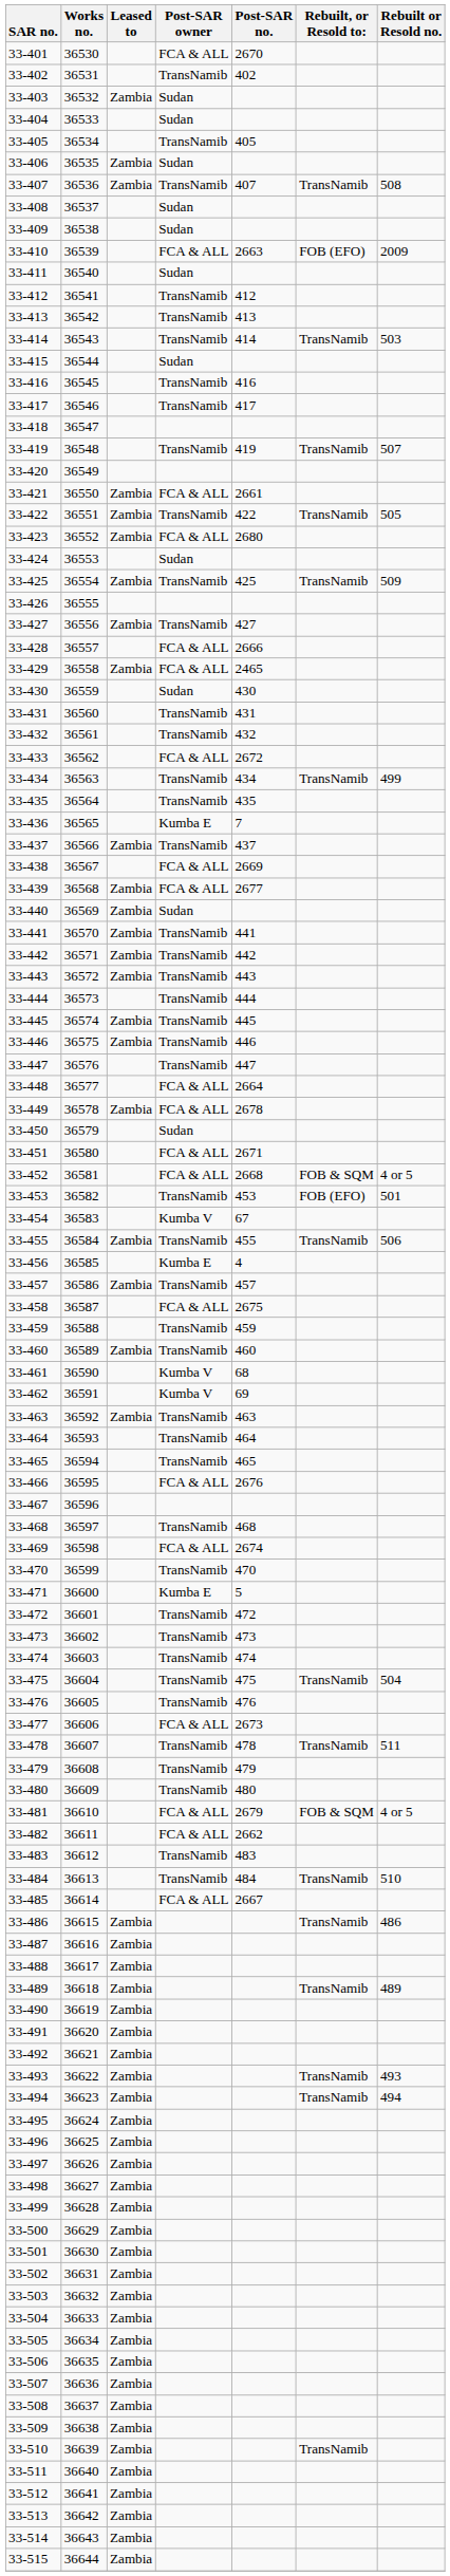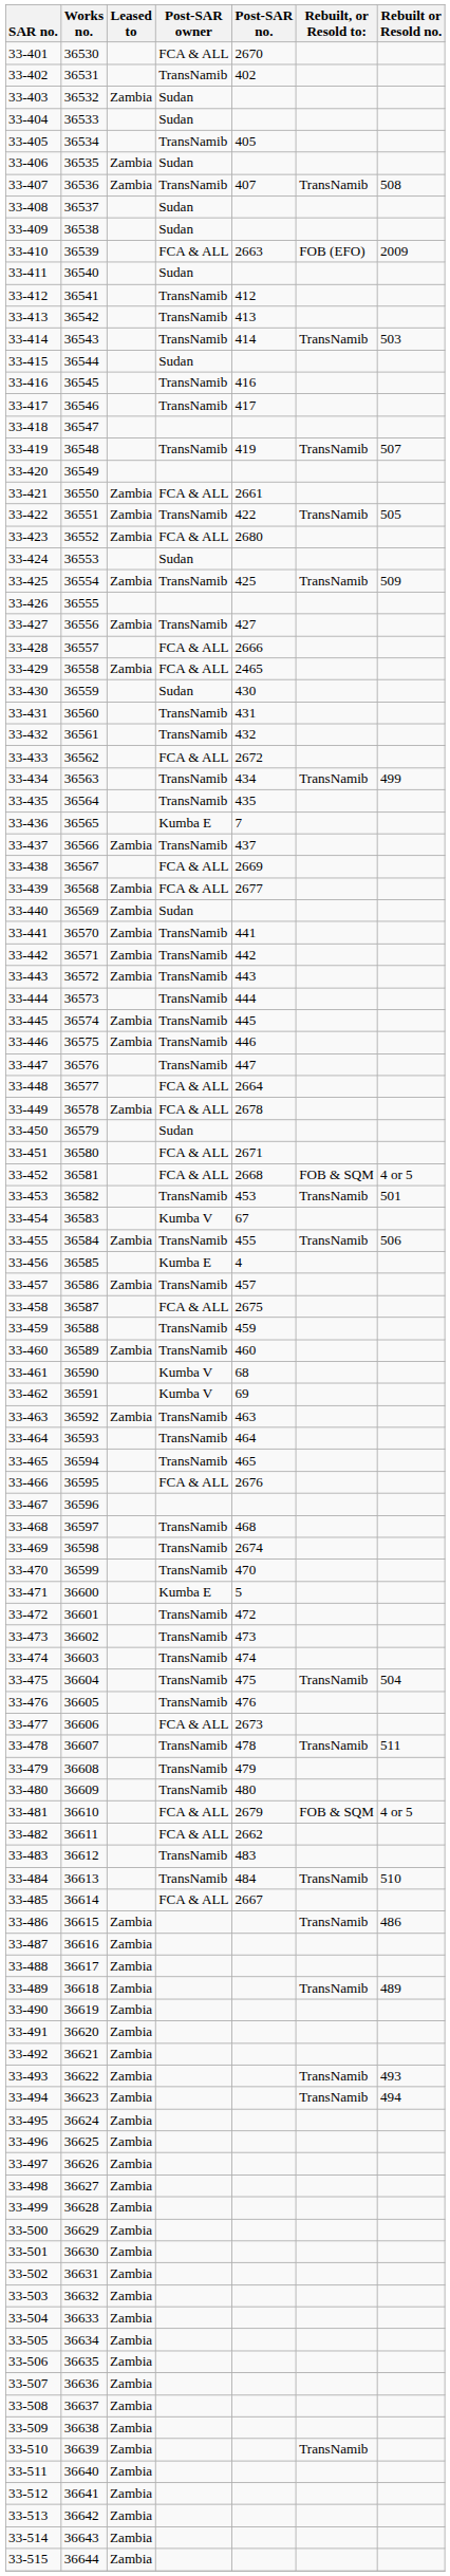 <table class="wikitable collapsible collapsed sortable" style="margin:0.5em auto; font-size:100%;">
 <tr>
 <th><br>SAR no.</th>
 <th>Works<br>no.</th>
 <th>Leased<br>to</th>
 <th>Post-SAR<br>owner</th>
 <th>Post-SAR<br>no.</th>
 <th>Rebuilt, or<br>Resold to:</th>
 <th>Rebuilt or<br>Resold no.</th>
 </tr>
 <tr>
 <td>33-401</td>
 <td>36530</td>
 <td></td>
 <td>FCA & ALL</td>
 <td>2670</td>
 <td></td>
 <td></td>
 </tr>
 <tr>
 <td>33-402</td>
 <td>36531</td>
 <td></td>
 <td>TransNamib</td>
 <td>402</td>
 <td></td>
 <td></td>
 </tr>
 <tr>
 <td>33-403</td>
 <td>36532</td>
 <td>Zambia</td>
 <td>Sudan</td>
 <td></td>
 <td></td>
 <td></td>
 </tr>
 <tr>
 <td>33-404</td>
 <td>36533</td>
 <td></td>
 <td>Sudan</td>
 <td></td>
 <td></td>
 <td></td>
 </tr>
 <tr>
 <td>33-405</td>
 <td>36534</td>
 <td></td>
 <td>TransNamib</td>
 <td>405</td>
 <td></td>
 <td></td>
 </tr>
 <tr>
 <td>33-406</td>
 <td>36535</td>
 <td>Zambia</td>
 <td>Sudan</td>
 <td></td>
 <td></td>
 <td></td>
 </tr>
 <tr>
 <td>33-407</td>
 <td>36536</td>
 <td>Zambia</td>
 <td>TransNamib</td>
 <td>407</td>
 <td>TransNamib</td>
 <td>508</td>
 </tr>
 <tr>
 <td>33-408</td>
 <td>36537</td>
 <td></td>
 <td>Sudan</td>
 <td></td>
 <td></td>
 <td></td>
 </tr>
 <tr>
 <td>33-409</td>
 <td>36538</td>
 <td></td>
 <td>Sudan</td>
 <td></td>
 <td></td>
 <td></td>
 </tr>
 <tr>
 <td>33-410</td>
 <td>36539</td>
 <td></td>
 <td>FCA & ALL</td>
 <td>2663</td>
 <td>FOB (EFO)</td>
 <td>2009</td>
 </tr>
 <tr>
 <td>33-411</td>
 <td>36540</td>
 <td></td>
 <td>Sudan</td>
 <td></td>
 <td></td>
 <td></td>
 </tr>
 <tr>
 <td>33-412</td>
 <td>36541</td>
 <td></td>
 <td>TransNamib</td>
 <td>412</td>
 <td></td>
 <td></td>
 </tr>
 <tr>
 <td>33-413</td>
 <td>36542</td>
 <td></td>
 <td>TransNamib</td>
 <td>413</td>
 <td></td>
 <td></td>
 </tr>
 <tr>
 <td>33-414</td>
 <td>36543</td>
 <td></td>
 <td>TransNamib</td>
 <td>414</td>
 <td>TransNamib</td>
 <td>503</td>
 </tr>
 <tr>
 <td>33-415</td>
 <td>36544</td>
 <td></td>
 <td>Sudan</td>
 <td></td>
 <td></td>
 <td></td>
 </tr>
 <tr>
 <td>33-416</td>
 <td>36545</td>
 <td></td>
 <td>TransNamib</td>
 <td>416</td>
 <td></td>
 <td></td>
 </tr>
 <tr>
 <td>33-417</td>
 <td>36546</td>
 <td></td>
 <td>TransNamib</td>
 <td>417</td>
 <td></td>
 <td></td>
 </tr>
 <tr>
 <td>33-418</td>
 <td>36547</td>
 <td></td>
 <td></td>
 <td></td>
 <td></td>
 <td></td>
 </tr>
 <tr>
 <td>33-419</td>
 <td>36548</td>
 <td></td>
 <td>TransNamib</td>
 <td>419</td>
 <td>TransNamib</td>
 <td>507</td>
 </tr>
 <tr>
 <td>33-420</td>
 <td>36549</td>
 <td></td>
 <td></td>
 <td></td>
 <td></td>
 <td></td>
 </tr>
 <tr>
 <td>33-421</td>
 <td>36550</td>
 <td>Zambia</td>
 <td>FCA & ALL</td>
 <td>2661</td>
 <td></td>
 <td></td>
 </tr>
 <tr>
 <td>33-422</td>
 <td>36551</td>
 <td>Zambia</td>
 <td>TransNamib</td>
 <td>422</td>
 <td>TransNamib</td>
 <td>505</td>
 </tr>
 <tr>
 <td>33-423</td>
 <td>36552</td>
 <td>Zambia</td>
 <td>FCA & ALL</td>
 <td>2680</td>
 <td></td>
 <td></td>
 </tr>
 <tr>
 <td>33-424</td>
 <td>36553</td>
 <td></td>
 <td>Sudan</td>
 <td></td>
 <td></td>
 <td></td>
 </tr>
 <tr>
 <td>33-425</td>
 <td>36554</td>
 <td>Zambia</td>
 <td>TransNamib</td>
 <td>425</td>
 <td>TransNamib</td>
 <td>509</td>
 </tr>
 <tr>
 <td>33-426</td>
 <td>36555</td>
 <td></td>
 <td></td>
 <td></td>
 <td></td>
 <td></td>
 </tr>
 <tr>
 <td>33-427</td>
 <td>36556</td>
 <td>Zambia</td>
 <td>TransNamib</td>
 <td>427</td>
 <td></td>
 <td></td>
 </tr>
 <tr>
 <td>33-428</td>
 <td>36557</td>
 <td></td>
 <td>FCA & ALL</td>
 <td>2666</td>
 <td></td>
 <td></td>
 </tr>
 <tr>
 <td>33-429</td>
 <td>36558</td>
 <td>Zambia</td>
 <td>FCA & ALL</td>
 <td>2465</td>
 <td></td>
 <td></td>
 </tr>
 <tr>
 <td>33-430</td>
 <td>36559</td>
 <td></td>
 <td>Sudan</td>
 <td>430</td>
 <td></td>
 <td></td>
 </tr>
 <tr>
 <td>33-431</td>
 <td>36560</td>
 <td></td>
 <td>TransNamib</td>
 <td>431</td>
 <td></td>
 <td></td>
 </tr>
 <tr>
 <td>33-432</td>
 <td>36561</td>
 <td></td>
 <td>TransNamib</td>
 <td>432</td>
 <td></td>
 <td></td>
 </tr>
 <tr>
 <td>33-433</td>
 <td>36562</td>
 <td></td>
 <td>FCA & ALL</td>
 <td>2672</td>
 <td></td>
 <td></td>
 </tr>
 <tr>
 <td>33-434</td>
 <td>36563</td>
 <td></td>
 <td>TransNamib</td>
 <td>434</td>
 <td>TransNamib</td>
 <td>499</td>
 </tr>
 <tr>
 <td>33-435</td>
 <td>36564</td>
 <td></td>
 <td>TransNamib</td>
 <td>435</td>
 <td></td>
 <td></td>
 </tr>
 <tr>
 <td>33-436</td>
 <td>36565</td>
 <td></td>
 <td>Kumba E</td>
 <td>7</td>
 <td></td>
 <td></td>
 </tr>
 <tr>
 <td>33-437</td>
 <td>36566</td>
 <td>Zambia</td>
 <td>TransNamib</td>
 <td>437</td>
 <td></td>
 <td></td>
 </tr>
 <tr>
 <td>33-438</td>
 <td>36567</td>
 <td></td>
 <td>FCA & ALL</td>
 <td>2669</td>
 <td></td>
 <td></td>
 </tr>
 <tr>
 <td>33-439</td>
 <td>36568</td>
 <td>Zambia</td>
 <td>FCA & ALL</td>
 <td>2677</td>
 <td></td>
 <td></td>
 </tr>
 <tr>
 <td>33-440</td>
 <td>36569</td>
 <td>Zambia</td>
 <td>Sudan</td>
 <td></td>
 <td></td>
 <td></td>
 </tr>
 <tr>
 <td>33-441</td>
 <td>36570</td>
 <td>Zambia</td>
 <td>TransNamib</td>
 <td>441</td>
 <td></td>
 <td></td>
 </tr>
 <tr>
 <td>33-442</td>
 <td>36571</td>
 <td>Zambia</td>
 <td>TransNamib</td>
 <td>442</td>
 <td></td>
 <td></td>
 </tr>
 <tr>
 <td>33-443</td>
 <td>36572</td>
 <td>Zambia</td>
 <td>TransNamib</td>
 <td>443</td>
 <td></td>
 <td></td>
 </tr>
 <tr>
 <td>33-444</td>
 <td>36573</td>
 <td></td>
 <td>TransNamib</td>
 <td>444</td>
 <td></td>
 <td></td>
 </tr>
 <tr>
 <td>33-445</td>
 <td>36574</td>
 <td>Zambia</td>
 <td>TransNamib</td>
 <td>445</td>
 <td></td>
 <td></td>
 </tr>
 <tr>
 <td>33-446</td>
 <td>36575</td>
 <td>Zambia</td>
 <td>TransNamib</td>
 <td>446</td>
 <td></td>
 <td></td>
 </tr>
 <tr>
 <td>33-447</td>
 <td>36576</td>
 <td></td>
 <td>TransNamib</td>
 <td>447</td>
 <td></td>
 <td></td>
 </tr>
 <tr>
 <td>33-448</td>
 <td>36577</td>
 <td></td>
 <td>FCA & ALL</td>
 <td>2664</td>
 <td></td>
 <td></td>
 </tr>
 <tr>
 <td>33-449</td>
 <td>36578</td>
 <td>Zambia</td>
 <td>FCA & ALL</td>
 <td>2678</td>
 <td></td>
 <td></td>
 </tr>
 <tr>
 <td>33-450</td>
 <td>36579</td>
 <td></td>
 <td>Sudan</td>
 <td></td>
 <td></td>
 <td></td>
 </tr>
 <tr>
 <td>33-451</td>
 <td>36580</td>
 <td></td>
 <td>FCA & ALL</td>
 <td>2671</td>
 <td></td>
 <td></td>
 </tr>
 <tr>
 <td>33-452</td>
 <td>36581</td>
 <td></td>
 <td>FCA & ALL</td>
 <td>2668</td>
 <td>FOB & SQM</td>
 <td>4 or 5</td>
 </tr>
 <tr>
 <td>33-453</td>
 <td>36582</td>
 <td></td>
 <td>TransNamib</td>
 <td>453</td>
-<td>FOB (EFO)</td>
+<td>TransNamib</td>
 <td>501</td>
 </tr>
 <tr>
 <td>33-454</td>
 <td>36583</td>
 <td></td>
 <td>Kumba V</td>
 <td>67</td>
 <td></td>
 <td></td>
 </tr>
 <tr>
 <td>33-455</td>
 <td>36584</td>
 <td>Zambia</td>
 <td>TransNamib</td>
 <td>455</td>
 <td>TransNamib</td>
 <td>506</td>
 </tr>
 <tr>
 <td>33-456</td>
 <td>36585</td>
 <td></td>
 <td>Kumba E</td>
 <td>4</td>
 <td></td>
 <td></td>
 </tr>
 <tr>
 <td>33-457</td>
 <td>36586</td>
 <td>Zambia</td>
 <td>TransNamib</td>
 <td>457</td>
 <td></td>
 <td></td>
 </tr>
 <tr>
 <td>33-458</td>
 <td>36587</td>
 <td></td>
 <td>FCA & ALL</td>
 <td>2675</td>
 <td></td>
 <td></td>
 </tr>
 <tr>
 <td>33-459</td>
 <td>36588</td>
 <td></td>
 <td>TransNamib</td>
 <td>459</td>
 <td></td>
 <td></td>
 </tr>
 <tr>
 <td>33-460</td>
 <td>36589</td>
 <td>Zambia</td>
 <td>TransNamib</td>
 <td>460</td>
 <td></td>
 <td></td>
 </tr>
 <tr>
 <td>33-461</td>
 <td>36590</td>
 <td></td>
 <td>Kumba V</td>
 <td>68</td>
 <td></td>
 <td></td>
 </tr>
 <tr>
 <td>33-462</td>
 <td>36591</td>
 <td></td>
 <td>Kumba V</td>
 <td>69</td>
 <td></td>
 <td></td>
 </tr>
 <tr>
 <td>33-463</td>
 <td>36592</td>
 <td>Zambia</td>
 <td>TransNamib</td>
 <td>463</td>
 <td></td>
 <td></td>
 </tr>
 <tr>
 <td>33-464</td>
 <td>36593</td>
 <td></td>
 <td>TransNamib</td>
 <td>464</td>
 <td></td>
 <td></td>
 </tr>
 <tr>
 <td>33-465</td>
 <td>36594</td>
 <td></td>
 <td>TransNamib</td>
 <td>465</td>
 <td></td>
 <td></td>
 </tr>
 <tr>
 <td>33-466</td>
 <td>36595</td>
 <td></td>
 <td>FCA & ALL</td>
 <td>2676</td>
 <td></td>
 <td></td>
 </tr>
 <tr>
 <td>33-467</td>
 <td>36596</td>
 <td></td>
 <td></td>
 <td></td>
 <td></td>
 <td></td>
 </tr>
 <tr>
 <td>33-468</td>
 <td>36597</td>
 <td></td>
 <td>TransNamib</td>
 <td>468</td>
 <td></td>
 <td></td>
 </tr>
 <tr>
 <td>33-469</td>
 <td>36598</td>
 <td></td>
-<td>FCA & ALL</td>
+<td>TransNamib</td>
 <td>2674</td>
 <td></td>
 <td></td>
 </tr>
 <tr>
 <td>33-470</td>
 <td>36599</td>
 <td></td>
 <td>TransNamib</td>
 <td>470</td>
 <td></td>
 <td></td>
 </tr>
 <tr>
 <td>33-471</td>
 <td>36600</td>
 <td></td>
 <td>Kumba E</td>
 <td>5</td>
 <td></td>
 <td></td>
 </tr>
 <tr>
 <td>33-472</td>
 <td>36601</td>
 <td></td>
 <td>TransNamib</td>
 <td>472</td>
 <td></td>
 <td></td>
 </tr>
 <tr>
 <td>33-473</td>
 <td>36602</td>
 <td></td>
 <td>TransNamib</td>
 <td>473</td>
 <td></td>
 <td></td>
 </tr>
 <tr>
 <td>33-474</td>
 <td>36603</td>
 <td></td>
 <td>TransNamib</td>
 <td>474</td>
 <td></td>
 <td></td>
 </tr>
 <tr>
 <td>33-475</td>
 <td>36604</td>
 <td></td>
 <td>TransNamib</td>
 <td>475</td>
 <td>TransNamib</td>
 <td>504</td>
 </tr>
 <tr>
 <td>33-476</td>
 <td>36605</td>
 <td></td>
 <td>TransNamib</td>
 <td>476</td>
 <td></td>
 <td></td>
 </tr>
 <tr>
 <td>33-477</td>
 <td>36606</td>
 <td></td>
 <td>FCA & ALL</td>
 <td>2673</td>
 <td></td>
 <td></td>
 </tr>
 <tr>
 <td>33-478</td>
 <td>36607</td>
 <td></td>
 <td>TransNamib</td>
 <td>478</td>
 <td>TransNamib</td>
 <td>511</td>
 </tr>
 <tr>
 <td>33-479</td>
 <td>36608</td>
 <td></td>
 <td>TransNamib</td>
 <td>479</td>
 <td></td>
 <td></td>
 </tr>
 <tr>
 <td>33-480</td>
 <td>36609</td>
 <td></td>
 <td>TransNamib</td>
 <td>480</td>
 <td></td>
 <td></td>
 </tr>
 <tr>
 <td>33-481</td>
 <td>36610</td>
 <td></td>
 <td>FCA & ALL</td>
 <td>2679</td>
 <td>FOB & SQM</td>
 <td>4 or 5</td>
 </tr>
 <tr>
 <td>33-482</td>
 <td>36611</td>
 <td></td>
 <td>FCA & ALL</td>
 <td>2662</td>
 <td></td>
 <td></td>
 </tr>
 <tr>
 <td>33-483</td>
 <td>36612</td>
 <td></td>
 <td>TransNamib</td>
 <td>483</td>
 <td></td>
 <td></td>
 </tr>
 <tr>
 <td>33-484</td>
 <td>36613</td>
 <td></td>
 <td>TransNamib</td>
 <td>484</td>
 <td>TransNamib</td>
 <td>510</td>
 </tr>
 <tr>
 <td>33-485</td>
 <td>36614</td>
 <td></td>
 <td>FCA & ALL</td>
 <td>2667</td>
 <td></td>
 <td></td>
 </tr>
 <tr>
 <td>33-486</td>
 <td>36615</td>
 <td>Zambia</td>
 <td></td>
 <td></td>
 <td>TransNamib</td>
 <td>486</td>
 </tr>
 <tr>
 <td>33-487</td>
 <td>36616</td>
 <td>Zambia</td>
 <td></td>
 <td></td>
 <td></td>
 <td></td>
 </tr>
 <tr>
 <td>33-488</td>
 <td>36617</td>
 <td>Zambia</td>
 <td></td>
 <td></td>
 <td></td>
 <td></td>
 </tr>
 <tr>
 <td>33-489</td>
 <td>36618</td>
 <td>Zambia</td>
 <td></td>
 <td></td>
 <td>TransNamib</td>
 <td>489</td>
 </tr>
 <tr>
 <td>33-490</td>
 <td>36619</td>
 <td>Zambia</td>
 <td></td>
 <td></td>
 <td></td>
 <td></td>
 </tr>
 <tr>
 <td>33-491</td>
 <td>36620</td>
 <td>Zambia</td>
 <td></td>
 <td></td>
 <td></td>
 <td></td>
 </tr>
 <tr>
 <td>33-492</td>
 <td>36621</td>
 <td>Zambia</td>
 <td></td>
 <td></td>
 <td></td>
 <td></td>
 </tr>
 <tr>
 <td>33-493</td>
 <td>36622</td>
 <td>Zambia</td>
 <td></td>
 <td></td>
 <td>TransNamib</td>
 <td>493</td>
 </tr>
 <tr>
 <td>33-494</td>
 <td>36623</td>
 <td>Zambia</td>
 <td></td>
 <td></td>
 <td>TransNamib</td>
 <td>494</td>
 </tr>
 <tr>
 <td>33-495</td>
 <td>36624</td>
 <td>Zambia</td>
 <td></td>
 <td></td>
 <td></td>
 <td></td>
 </tr>
 <tr>
 <td>33-496</td>
 <td>36625</td>
 <td>Zambia</td>
 <td></td>
 <td></td>
 <td></td>
 <td></td>
 </tr>
 <tr>
 <td>33-497</td>
 <td>36626</td>
 <td>Zambia</td>
 <td></td>
 <td></td>
 <td></td>
 <td></td>
 </tr>
 <tr>
 <td>33-498</td>
 <td>36627</td>
 <td>Zambia</td>
 <td></td>
 <td></td>
 <td></td>
 <td></td>
 </tr>
 <tr>
 <td>33-499</td>
 <td>36628</td>
 <td>Zambia</td>
 <td></td>
 <td></td>
 <td></td>
 <td></td>
 </tr>
 <tr>
 <td>33-500</td>
 <td>36629</td>
 <td>Zambia</td>
 <td></td>
 <td></td>
 <td></td>
 <td></td>
 </tr>
 <tr>
 <td>33-501</td>
 <td>36630</td>
 <td>Zambia</td>
 <td></td>
 <td></td>
 <td></td>
 <td></td>
 </tr>
 <tr>
 <td>33-502</td>
 <td>36631</td>
 <td>Zambia</td>
 <td></td>
 <td></td>
 <td></td>
 <td></td>
 </tr>
 <tr>
 <td>33-503</td>
 <td>36632</td>
 <td>Zambia</td>
 <td></td>
 <td></td>
 <td></td>
 <td></td>
 </tr>
 <tr>
 <td>33-504</td>
 <td>36633</td>
 <td>Zambia</td>
 <td></td>
 <td></td>
 <td></td>
 <td></td>
 </tr>
 <tr>
 <td>33-505</td>
 <td>36634</td>
 <td>Zambia</td>
 <td></td>
 <td></td>
 <td></td>
 <td></td>
 </tr>
 <tr>
 <td>33-506</td>
 <td>36635</td>
 <td>Zambia</td>
 <td></td>
 <td></td>
 <td></td>
 <td></td>
 </tr>
 <tr>
 <td>33-507</td>
 <td>36636</td>
 <td>Zambia</td>
 <td></td>
 <td></td>
 <td></td>
 <td></td>
 </tr>
 <tr>
 <td>33-508</td>
 <td>36637</td>
 <td>Zambia</td>
 <td></td>
 <td></td>
 <td></td>
 <td></td>
 </tr>
 <tr>
 <td>33-509</td>
 <td>36638</td>
 <td>Zambia</td>
 <td></td>
 <td></td>
 <td></td>
 <td></td>
 </tr>
 <tr>
 <td>33-510</td>
 <td>36639</td>
 <td>Zambia</td>
 <td></td>
 <td></td>
 <td>TransNamib</td>
 <td></td>
 </tr>
 <tr>
 <td>33-511</td>
 <td>36640</td>
 <td>Zambia</td>
 <td></td>
 <td></td>
 <td></td>
 <td></td>
 </tr>
 <tr>
 <td>33-512</td>
 <td>36641</td>
 <td>Zambia</td>
 <td></td>
 <td></td>
 <td></td>
 <td></td>
 </tr>
 <tr>
 <td>33-513</td>
 <td>36642</td>
 <td>Zambia</td>
 <td></td>
 <td></td>
 <td></td>
 <td></td>
 </tr>
 <tr>
 <td>33-514</td>
 <td>36643</td>
 <td>Zambia</td>
 <td></td>
 <td></td>
 <td></td>
 <td></td>
 </tr>
 <tr>
 <td>33-515</td>
 <td>36644</td>
 <td>Zambia</td>
 <td></td>
 <td></td>
 <td></td>
 <td></td>
 </tr>
 <tr>
 </tr>
 </table>
